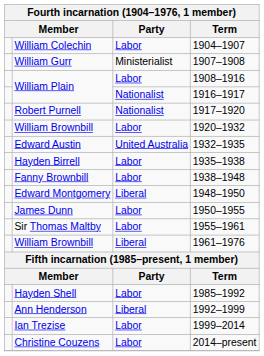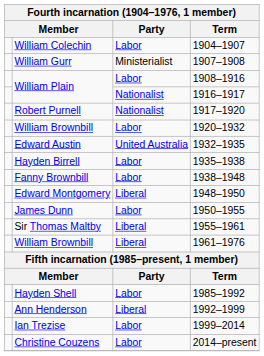 <table class="wikitable">
 <tr>
 <th colspan="4">Fourth incarnation (1904–1976, 1 member)</th>
 </tr>
 <tr>
 <th colspan="2">Member</th>
 <th>Party</th>
 <th>Term</th>
 </tr>
 <tr>
 <td> </td>
 <td><a href='#'>William Colechin</a></td>
 <td><a href='#'>Labor</a></td>
 <td>1904–1907</td>
 </tr>
 <tr>
 <td> </td>
 <td><a href='#'>William Gurr</a></td>
 <td>Ministerialist</td>
 <td>1907–1908</td>
 </tr>
 <tr>
 <td> </td>
 <td rowspan=2><a href='#'>William Plain</a></td>
 <td><a href='#'>Labor</a></td>
 <td>1908–1916</td>
 </tr>
 <tr>
 <td> </td>
 <td><a href='#'>Nationalist</a></td>
 <td>1916–1917</td>
 </tr>
 <tr>
 <td> </td>
 <td><a href='#'>Robert Purnell</a></td>
 <td><a href='#'>Nationalist</a></td>
 <td>1917–1920</td>
 </tr>
 <tr>
 <td> </td>
 <td><a href='#'>William Brownbill</a></td>
 <td><a href='#'>Labor</a></td>
 <td>1920–1932</td>
 </tr>
 <tr>
 <td> </td>
 <td><a href='#'>Edward Austin</a></td>
 <td><a href='#'>United Australia</a></td>
 <td>1932–1935</td>
 </tr>
 <tr>
 <td> </td>
 <td><a href='#'>Hayden Birrell</a></td>
 <td><a href='#'>Labor</a></td>
 <td>1935–1938</td>
 </tr>
 <tr>
 <td> </td>
 <td><a href='#'>Fanny Brownbill</a></td>
 <td><a href='#'>Labor</a></td>
 <td>1938–1948</td>
 </tr>
 <tr>
 <td> </td>
 <td><a href='#'>Edward Montgomery</a></td>
 <td><a href='#'>Liberal</a></td>
 <td>1948–1950</td>
 </tr>
 <tr>
 <td> </td>
 <td><a href='#'>James Dunn</a></td>
 <td><a href='#'>Labor</a></td>
 <td>1950–1955</td>
 </tr>
 <tr>
 <td> </td>
 <td>Sir <a href='#'>Thomas Maltby</a></td>
-<td><a href='#'>Labor</a></td>
+<td><a href='#'>Liberal</a></td>
 <td>1955–1961</td>
 </tr>
 <tr>
 <td> </td>
 <td><a href='#'>William Brownbill</a></td>
 <td><a href='#'>Liberal</a></td>
 <td>1961–1976</td>
 </tr>
 <tr>
 <th colspan="4">Fifth incarnation (1985–present, 1 member)</th>
 </tr>
 <tr>
 <th colspan="2">Member</th>
 <th>Party</th>
 <th>Term</th>
 </tr>
 <tr>
 <td> </td>
 <td><a href='#'>Hayden Shell</a></td>
 <td><a href='#'>Labor</a></td>
 <td>1985–1992</td>
 </tr>
 <tr>
 <td> </td>
 <td><a href='#'>Ann Henderson</a></td>
 <td><a href='#'>Liberal</a></td>
 <td>1992–1999</td>
 </tr>
 <tr>
 <td> </td>
 <td><a href='#'>Ian Trezise</a></td>
 <td><a href='#'>Labor</a></td>
 <td>1999–2014</td>
 </tr>
 <tr>
 <td> </td>
 <td><a href='#'>Christine Couzens</a></td>
 <td><a href='#'>Labor</a></td>
 <td>2014–present</td>
 </tr>
 <tr>
 </tr>
 </table>
